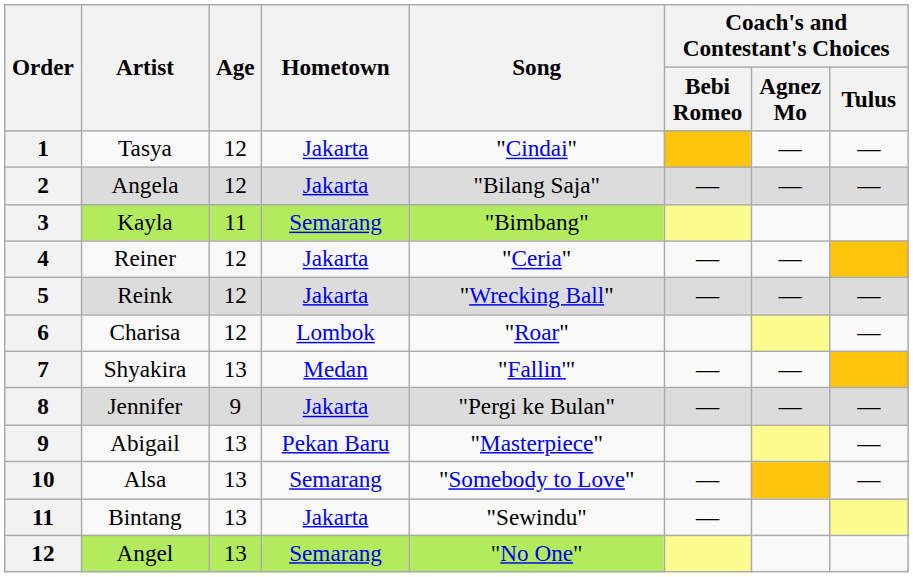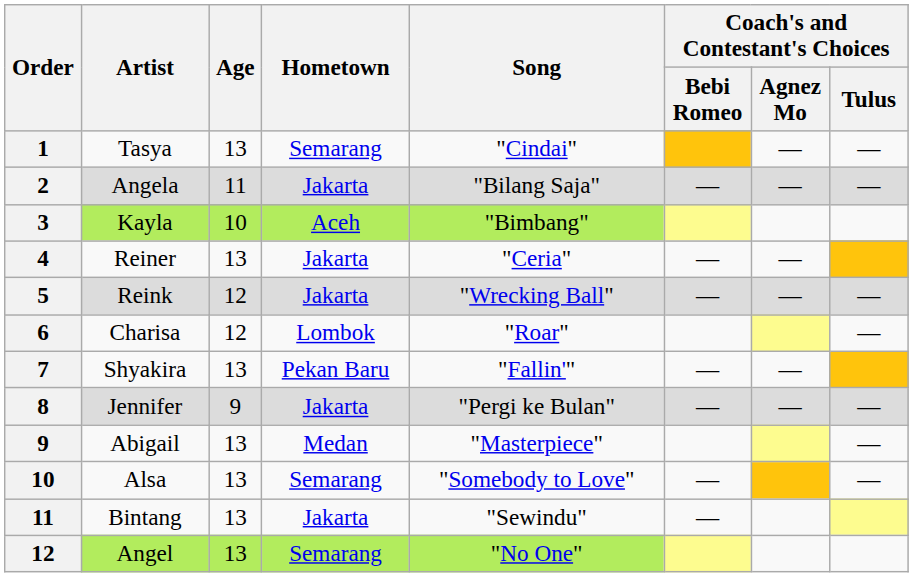 <table class="wikitable" style="text-align:center; width:100%;">
 <tr>
 <th rowspan="2" scope="col" style="width:05%;">Order</th>
 <th rowspan="2" scope="col" style="width:13%;">Artist</th>
 <th rowspan="2" scope="col" style="width:05%;">Age</th>
 <th rowspan="2" scope="col" style="width:15%;">Hometown</th>
 <th rowspan="2" scope="col" style="width:26%;">Song</th>
 <th colspan="3" scope="col" style="width:40%;">Coach's and Contestant's Choices</th>
 </tr>
 <tr>
 <th style="width:08%;">Bebi Romeo</th>
 <th style="width:08%;">Agnez Mo</th>
 <th style="width:08%;">Tulus</th>
 </tr>
 <tr>
 <th>1</th>
 <td>Tasya</td>
-<td>12</td>
-<td><a href='#'>Jakarta</a></td>
+<td>13</td>
+<td><a href='#'>Semarang</a></td>
 <td>"<a href='#'>Cindai</a>"</td>
 <td style="background:#ffc40c;"><strong></strong></td>
 <td>—</td>
 <td>—</td>
 </tr>
 <tr bgcolor=#DCDCDC>
 <th>2</th>
 <td>Angela</td>
-<td>12</td>
+<td>11</td>
 <td><a href='#'>Jakarta</a></td>
 <td>"Bilang Saja"</td>
 <td>—</td>
 <td>—</td>
 <td>—</td>
 </tr>
 <tr>
 <th>3</th>
 <td style="background:#B2EC5D;">Kayla</td>
-<td style="background:#B2EC5D;">11</td>
-<td style="background:#B2EC5D;"><a href='#'>Semarang</a></td>
+<td style="background:#B2EC5D;">10</td>
+<td style="background:#B2EC5D;"><a href='#'>Aceh</a></td>
 <td style="background:#B2EC5D;">"Bimbang"</td>
 <td style="background:#fdfc8f;"><strong></strong></td>
 <td><strong></strong></td>
 <td><strong></strong></td>
 </tr>
 <tr>
 <th>4</th>
 <td>Reiner</td>
-<td>12</td>
+<td>13</td>
 <td><a href='#'>Jakarta</a></td>
 <td>"<a href='#'>Ceria</a>"</td>
 <td>—</td>
 <td>—</td>
 <td style="background:#ffc40c;"><strong></strong></td>
 </tr>
 <tr bgcolor=#DCDCDC>
 <th>5</th>
 <td>Reink</td>
 <td>12</td>
 <td><a href='#'>Jakarta</a></td>
 <td>"<a href='#'>Wrecking Ball</a>"</td>
 <td>—</td>
 <td>—</td>
 <td>—</td>
 </tr>
 <tr>
 <th>6</th>
 <td>Charisa</td>
 <td>12</td>
 <td><a href='#'>Lombok</a></td>
 <td>"<a href='#'>Roar</a>"</td>
 <td><strong></strong></td>
 <td style="background:#fdfc8f;"><strong></strong></td>
 <td>—</td>
 </tr>
 <tr>
 <th>7</th>
 <td>Shyakira</td>
 <td>13</td>
-<td><a href='#'>Medan</a></td>
+<td><a href='#'>Pekan Baru</a></td>
 <td>"<a href='#'>Fallin'</a>"</td>
 <td>—</td>
 <td>—</td>
 <td style="background:#ffc40c;"><strong></strong></td>
 </tr>
 <tr bgcolor=#DCDCDC>
 <th>8</th>
 <td>Jennifer</td>
 <td>9</td>
 <td><a href='#'>Jakarta</a></td>
 <td>"Pergi ke Bulan"</td>
 <td>—</td>
 <td>—</td>
 <td>—</td>
 </tr>
 <tr>
 <th>9</th>
 <td>Abigail</td>
 <td>13</td>
-<td><a href='#'>Pekan Baru</a></td>
+<td><a href='#'>Medan</a></td>
 <td>"<a href='#'>Masterpiece</a>"</td>
 <td><strong></strong></td>
 <td style="background:#fdfc8f;"><strong></strong></td>
 <td>—</td>
 </tr>
 <tr>
 <th>10</th>
 <td>Alsa</td>
 <td>13</td>
 <td><a href='#'>Semarang</a></td>
 <td>"<a href='#'>Somebody to Love</a>"</td>
 <td>—</td>
 <td style="background:#ffc40c;"><strong></strong></td>
 <td>—</td>
 </tr>
 <tr>
 <th>11</th>
 <td>Bintang</td>
 <td>13</td>
 <td><a href='#'>Jakarta</a></td>
 <td>"Sewindu"</td>
 <td>—</td>
 <td><strong></strong></td>
 <td style="background:#fdfc8f;"><strong></strong></td>
 </tr>
 <tr>
 <th>12</th>
 <td style="background:#B2EC5D;">Angel</td>
 <td style="background:#B2EC5D;">13</td>
 <td style="background:#B2EC5D;"><a href='#'>Semarang</a></td>
 <td style="background:#B2EC5D;">"<a href='#'>No One</a>"</td>
 <td style="background:#fdfc8f;"><strong></strong></td>
 <td><strong></strong></td>
 <td><strong></strong></td>
 </tr>
 </table>
